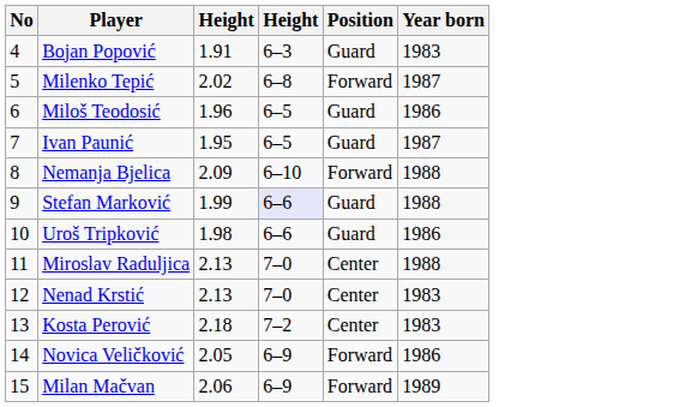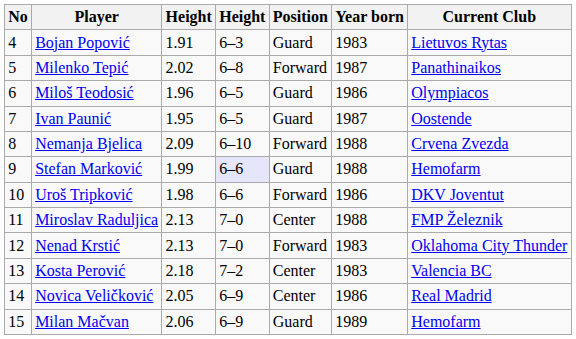 <table class="wikitable sortable">
 <tr>
 <th>No</th>
 <th>Player</th>
 <th>Height</th>
 <th>Height</th>
 <th>Position</th>
 <th>Year born</th>
+<th>Current Club</th>
 </tr>
 <tr>
 <td>4</td>
 <td><a href='#'>Bojan Popović</a></td>
 <td>1.91</td>
 <td>6–3</td>
 <td>Guard</td>
 <td>1983</td>
+<td> <a href='#'>Lietuvos Rytas</a></td>
 </tr>
 <tr>
 <td>5</td>
 <td><a href='#'>Milenko Tepić</a></td>
 <td>2.02</td>
 <td>6–8</td>
 <td>Forward</td>
 <td>1987</td>
+<td> <a href='#'>Panathinaikos</a></td>
 </tr>
 <tr>
 <td>6</td>
 <td><a href='#'>Miloš Teodosić</a></td>
 <td>1.96</td>
 <td>6–5</td>
 <td>Guard</td>
 <td>1986</td>
+<td> <a href='#'>Olympiacos</a></td>
 </tr>
 <tr>
 <td>7</td>
 <td><a href='#'>Ivan Paunić</a></td>
 <td>1.95</td>
 <td>6–5</td>
 <td>Guard</td>
 <td>1987</td>
+<td> <a href='#'>Oostende</a></td>
 </tr>
 <tr>
 <td>8</td>
 <td><a href='#'>Nemanja Bjelica</a></td>
 <td>2.09</td>
 <td>6–10</td>
 <td>Forward</td>
 <td>1988</td>
+<td> <a href='#'>Crvena Zvezda</a></td>
 </tr>
 <tr>
 <td>9</td>
 <td><a href='#'>Stefan Marković</a></td>
 <td>1.99</td>
 <td style="background: lavender;">6–6</td>
 <td>Guard</td>
 <td>1988</td>
+<td> <a href='#'>Hemofarm</a></td>
 </tr>
 <tr>
 <td>10</td>
 <td><a href='#'>Uroš Tripković</a></td>
 <td>1.98</td>
 <td>6–6</td>
-<td>Guard</td>
+<td>Forward</td>
 <td>1986</td>
+<td> <a href='#'>DKV Joventut</a></td>
 </tr>
 <tr>
 <td>11</td>
 <td><a href='#'>Miroslav Raduljica</a></td>
 <td>2.13</td>
 <td>7–0</td>
 <td>Center</td>
 <td>1988</td>
+<td> <a href='#'>FMP Železnik</a></td>
 </tr>
 <tr>
 <td>12</td>
 <td><a href='#'>Nenad Krstić</a></td>
 <td>2.13</td>
 <td>7–0</td>
-<td>Center</td>
+<td>Forward</td>
 <td>1983</td>
+<td> <a href='#'>Oklahoma City Thunder</a></td>
 </tr>
 <tr>
 <td>13</td>
 <td><a href='#'>Kosta Perović</a></td>
 <td>2.18</td>
 <td>7–2</td>
 <td>Center</td>
 <td>1983</td>
+<td> <a href='#'>Valencia BC</a></td>
 </tr>
 <tr>
 <td>14</td>
 <td><a href='#'>Novica Veličković</a></td>
 <td>2.05</td>
 <td>6–9</td>
-<td>Forward</td>
+<td>Center</td>
 <td>1986</td>
+<td> <a href='#'>Real Madrid</a></td>
 </tr>
 <tr>
 <td>15</td>
 <td><a href='#'>Milan Mačvan</a></td>
 <td>2.06</td>
 <td>6–9</td>
-<td>Forward</td>
+<td>Guard</td>
 <td>1989</td>
+<td> <a href='#'>Hemofarm</a></td>
 </tr>
 </table>
